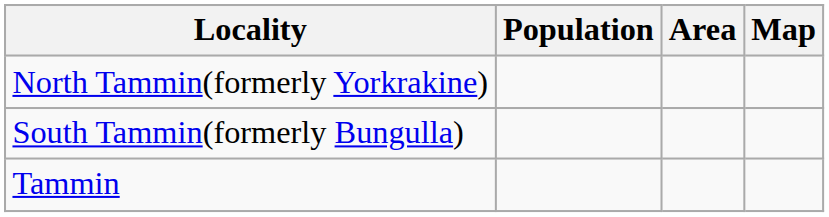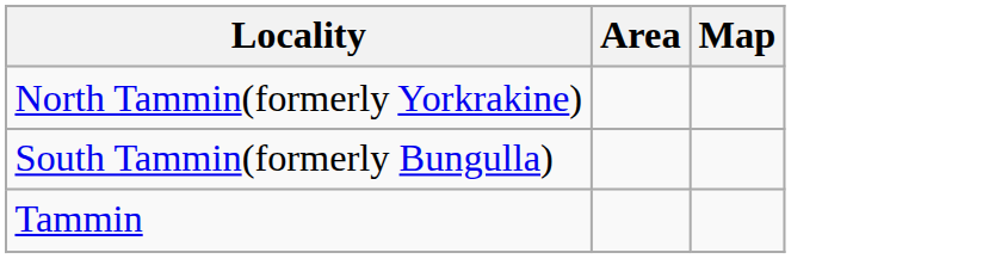 <table class="wikitable sortable">
 <tr>
 <th>Locality</th>
-<th data-sort-type=number>Population</th>
 <th data-sort-type=number>Area</th>
 <th>Map</th>
 </tr>
 <tr>
 <td><a href='#'>North Tammin</a>(formerly <a href='#'>Yorkrakine</a>)</td>
 <td></td>
 <td></td>
-<td></td>
 </tr>
 <tr>
 <td><a href='#'>South Tammin</a>(formerly <a href='#'>Bungulla</a>)</td>
-<td></td>
 <td></td>
 <td></td>
 </tr>
 <tr>
 <td><a href='#'>Tammin</a></td>
 <td></td>
 <td></td>
-<td></td>
 </tr>
 </table>
